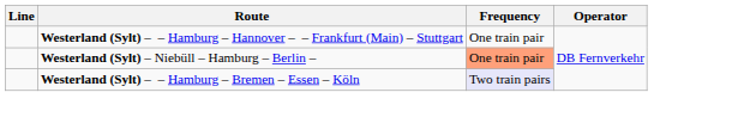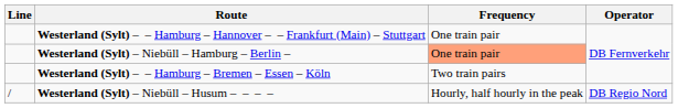 <table class="wikitable">
 <tr>
 <th>Line</th>
 <th>Route</th>
 <th>Frequency</th>
 <th>Operator</th>
 </tr>
 <tr>
 <td></td>
 <td><strong>Westerland (Sylt)</strong> –  – <a href='#'>Hamburg</a> – <a href='#'>Hannover</a> –  – <a href='#'>Frankfurt (Main)</a> – <a href='#'>Stuttgart</a></td>
 <td>One train pair</td>
 <td rowspan="3"><a href='#'>DB Fernverkehr</a></td>
 </tr>
 <tr>
 <td></td>
 <td><strong>Westerland (Sylt)</strong> – Niebüll – Hamburg – <a href='#'>Berlin</a> – </td>
 <td style="background: lightsalmon;">One train pair</td>
 </tr>
 <tr>
 <td></td>
 <td><strong>Westerland (Sylt)</strong> –  – <a href='#'>Hamburg</a> – <a href='#'>Bremen</a> – <a href='#'>Essen</a> – <a href='#'>Köln</a></td>
-<td style="background: lavender;">Two train pairs</td>
+<td>Two train pairs</td>
+</tr>
+<tr>
+<td> / </td>
+<td><strong>Westerland (Sylt)</strong> – Niebüll – Husum –  –   –   –  </td>
+<td>Hourly, half hourly in the peak</td>
+<td><a href='#'>DB Regio Nord</a></td>
 </tr>
 </table>
